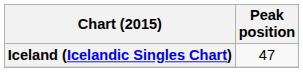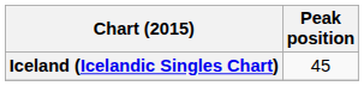 <table class="wikitable sortable plainrowheaders" style="text-align:center">
 <tr>
 <th scope="col">Chart (2015)</th>
 <th scope="col">Peak<br>position</th>
 </tr>
 <tr>
 <th scope="row">Iceland (<a href='#'>Icelandic Singles Chart</a>)</th>
-<td>47</td>
+<td>45</td>
 </tr>
 <tr>
 </tr>
 </table>
